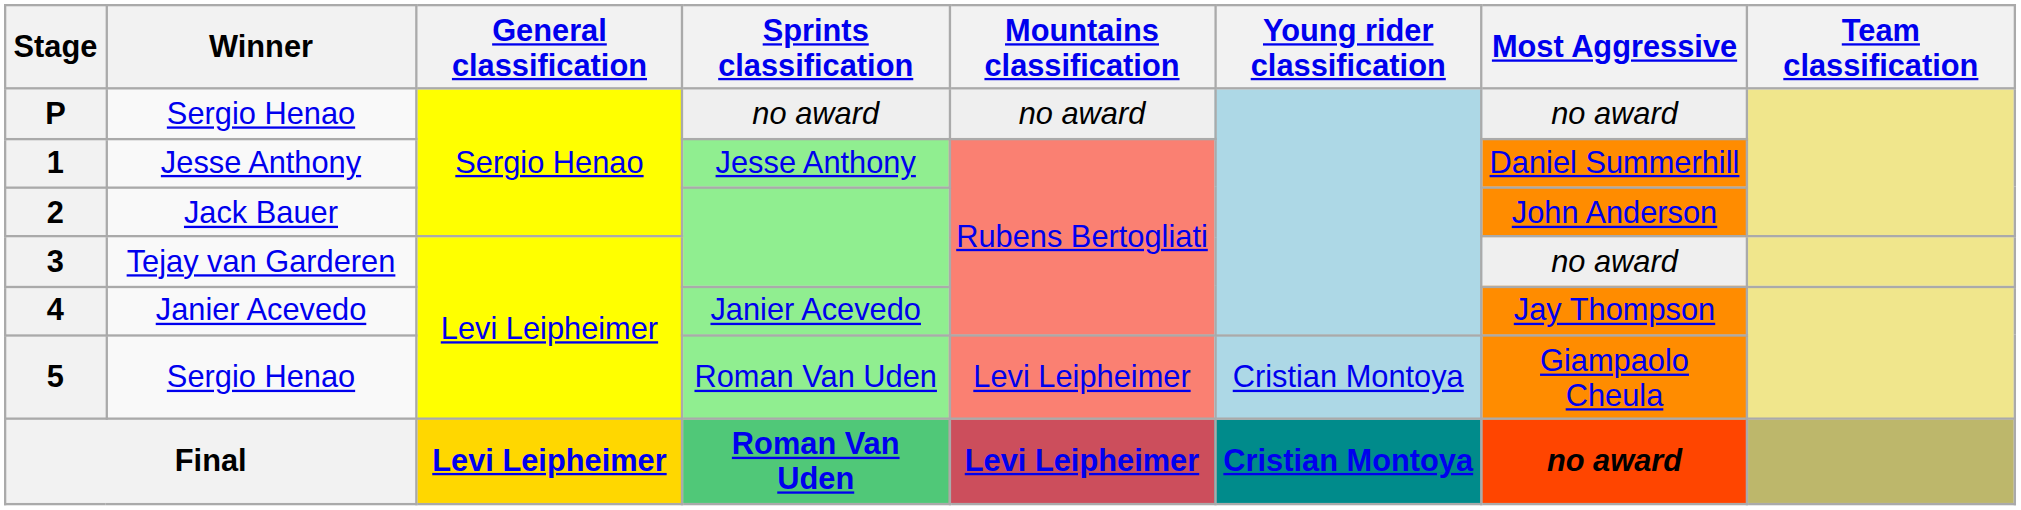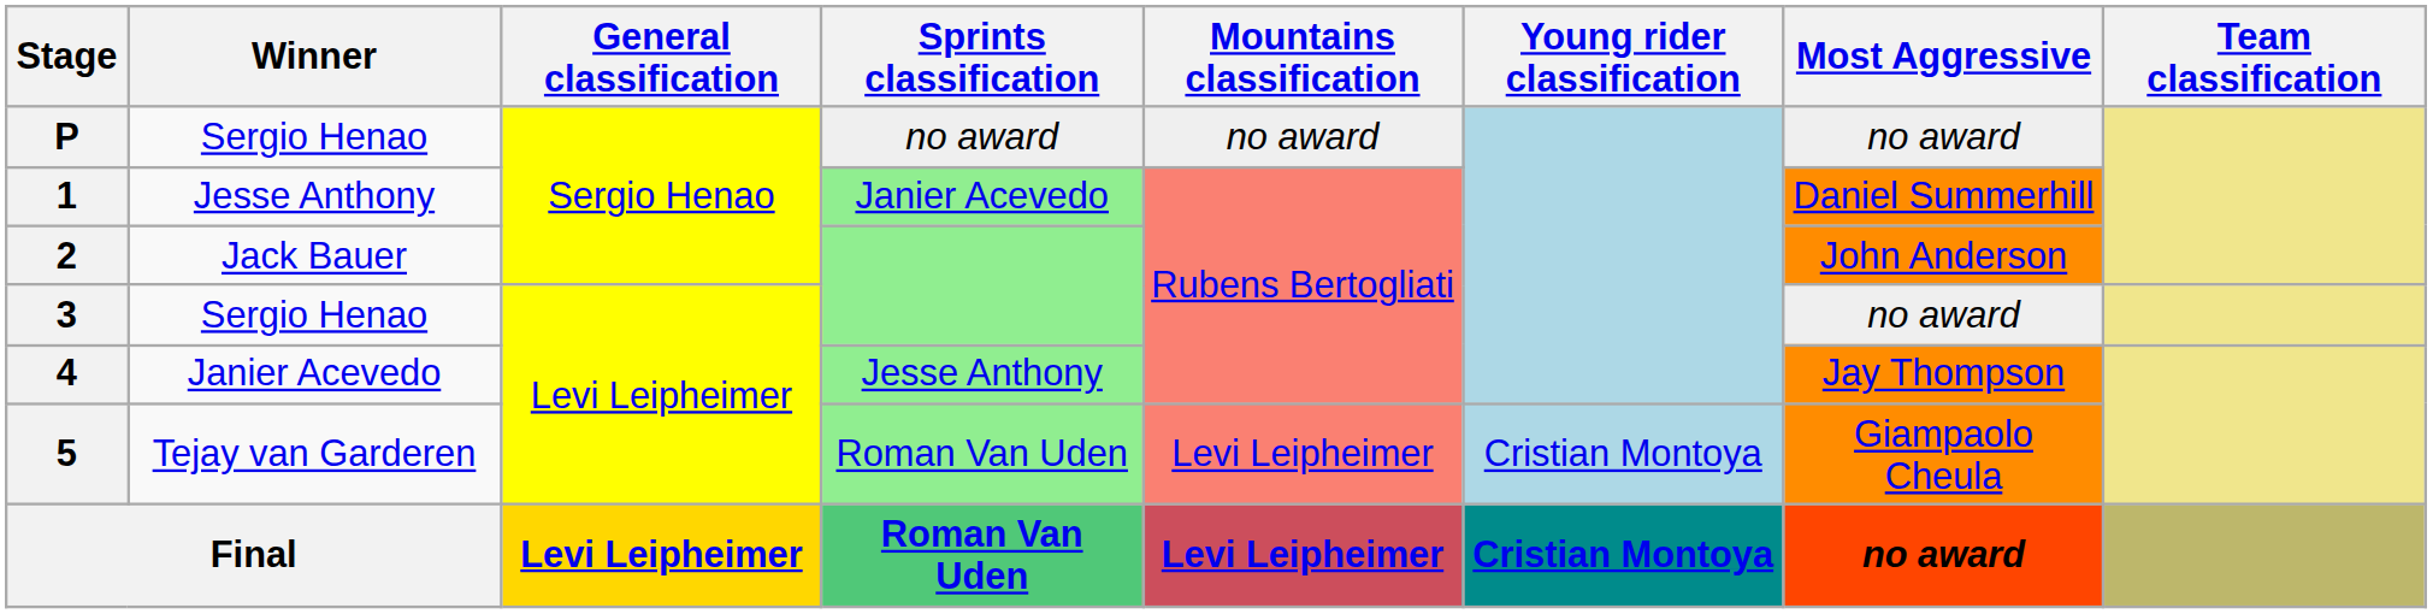 <table class="wikitable" style="text-align: center; font-size:smaller;">
 <tr>
 <th style="width:1%;">Stage</th>
 <th style="width:14%;">Winner</th>
 <th style="width:12%;"><a href='#'>General classification</a><br></th>
 <th style="width:12%;"><a href='#'>Sprints classification</a><br></th>
 <th style="width:12%;"><a href='#'>Mountains classification</a><br></th>
 <th style="width:12%;"><a href='#'>Young rider classification</a><br></th>
 <th style="width:12%;"><a href='#'>Most Aggressive</a><br></th>
 <th style="width:12%;"><a href='#'>Team classification</a></th>
 </tr>
 <tr>
 <th>P</th>
 <td><a href='#'>Sergio Henao</a></td>
 <td style="background:yellow;" rowspan=3><a href='#'>Sergio Henao</a></td>
 <td style="background:#EFEFEF;"><em>no award</em></td>
 <td style="background:#EFEFEF;"><em>no award</em></td>
 <td style="background:lightblue;" rowspan=5></td>
 <td style="background:#EFEFEF;"><em>no award</em></td>
 <td style="background:Khaki;" rowspan=3></td>
 </tr>
 <tr>
 <th>1</th>
 <td><a href='#'>Jesse Anthony</a></td>
-<td style="background:lightgreen;"><a href='#'>Jesse Anthony</a></td>
+<td style="background:lightgreen;"><a href='#'>Janier Acevedo</a></td>
 <td style="background:salmon;" rowspan=4><a href='#'>Rubens Bertogliati</a></td>
 <td style="background:DarkOrange;"><a href='#'>Daniel Summerhill</a></td>
 </tr>
 <tr>
 <th>2</th>
 <td><a href='#'>Jack Bauer</a></td>
 <td style="background:lightgreen;" rowspan=2></td>
 <td style="background:DarkOrange;"><a href='#'>John Anderson</a></td>
 </tr>
 <tr>
 <th>3</th>
-<td><a href='#'>Tejay van Garderen</a></td>
+<td><a href='#'>Sergio Henao</a></td>
 <td style="background:yellow;" rowspan=3><a href='#'>Levi Leipheimer</a></td>
 <td style="background:#EFEFEF;"><em>no award</em></td>
 <td style="background:Khaki;"></td>
 </tr>
 <tr>
 <th>4</th>
 <td><a href='#'>Janier Acevedo</a></td>
-<td style="background:lightgreen;"><a href='#'>Janier Acevedo</a></td>
+<td style="background:lightgreen;"><a href='#'>Jesse Anthony</a></td>
 <td style="background:DarkOrange;"><a href='#'>Jay Thompson</a></td>
 <td style="background:Khaki;" rowspan=2></td>
 </tr>
 <tr>
 <th>5</th>
-<td><a href='#'>Sergio Henao</a></td>
+<td><a href='#'>Tejay van Garderen</a></td>
 <td style="background:lightgreen;"><a href='#'>Roman Van Uden</a></td>
 <td style="background:salmon;"><a href='#'>Levi Leipheimer</a></td>
 <td style="background:lightblue;"><a href='#'>Cristian Montoya</a></td>
 <td style="background:DarkOrange;"><a href='#'>Giampaolo Cheula</a></td>
 </tr>
 <tr>
 <th colspan=2><strong>Final</strong></th>
 <th style="background:gold;"><a href='#'>Levi Leipheimer</a></th>
 <th style="background:#50c878;"><a href='#'>Roman Van Uden</a></th>
 <th style="background:#cc4e5c;"><a href='#'>Levi Leipheimer</a></th>
 <th style="background:DarkCyan;"><a href='#'>Cristian Montoya</a></th>
 <th style="background:#FF4500;"><em>no award</em></th>
 <th style="background:DarkKhaki;"></th>
 </tr>
 </table>
